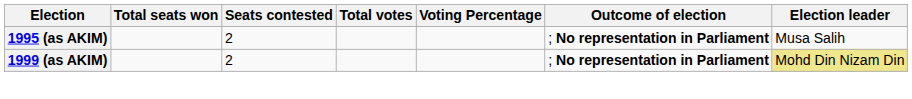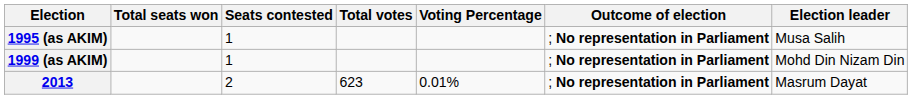 <table class="wikitable">
 <tr>
 <th>Election</th>
 <th>Total seats won</th>
 <th>Seats contested</th>
 <th>Total votes</th>
 <th>Voting Percentage</th>
 <th>Outcome of election</th>
 <th>Election leader</th>
 </tr>
 <tr>
 <th><a href='#'>1995</a> (as AKIM)</th>
 <td></td>
-<td>2</td>
+<td>1</td>
 <td></td>
 <td></td>
 <td>; <strong>No representation in Parliament</strong></td>
 <td>Musa Salih</td>
 </tr>
 <tr>
 <th><a href='#'>1999</a> (as AKIM)</th>
 <td></td>
-<td>2</td>
+<td>1</td>
 <td></td>
 <td></td>
 <td>; <strong>No representation in Parliament</strong></td>
-<td style="background: khaki;">Mohd Din Nizam Din</td>
+<td>Mohd Din Nizam Din</td>
+</tr>
+<tr>
+<th><a href='#'>2013</a></th>
+<td></td>
+<td>2</td>
+<td>623</td>
+<td>0.01%</td>
+<td>; <strong>No representation in Parliament</strong></td>
+<td>Masrum Dayat</td>
 </tr>
 </table>
